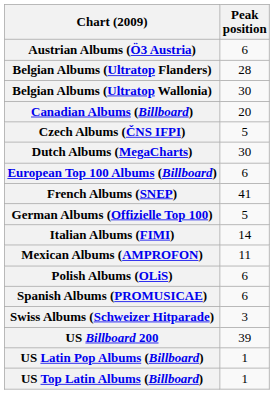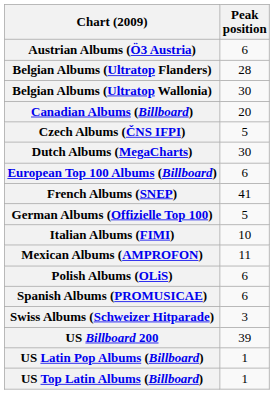 <table class="wikitable sortable plainrowheaders" style="text-align:center">
 <tr>
 <th scope="col">Chart (2009)</th>
 <th scope="col">Peak<br>position</th>
 </tr>
 <tr>
 <th scope="row">Austrian Albums (<a href='#'>Ö3 Austria</a>)</th>
 <td>6</td>
 </tr>
 <tr>
 <th scope="row">Belgian Albums (<a href='#'>Ultratop</a> Flanders)</th>
 <td>28</td>
 </tr>
 <tr>
 <th scope="row">Belgian Albums (<a href='#'>Ultratop</a> Wallonia)</th>
 <td>30</td>
 </tr>
 <tr>
 <th scope="row"><a href='#'>Canadian Albums</a> (<em><a href='#'>Billboard</a></em>)</th>
 <td>20</td>
 </tr>
 <tr>
 <th scope="row">Czech Albums (<a href='#'>ČNS IFPI</a>)</th>
 <td>5</td>
 </tr>
 <tr>
 <th scope="row">Dutch Albums (<a href='#'>MegaCharts</a>)</th>
 <td>30</td>
 </tr>
 <tr>
 <th scope="row"><a href='#'>European Top 100 Albums</a> (<em><a href='#'>Billboard</a></em>)</th>
 <td>6</td>
 </tr>
 <tr>
 <th scope="row">French Albums (<a href='#'>SNEP</a>)</th>
 <td>41</td>
 </tr>
 <tr>
 <th scope="row">German Albums (<a href='#'>Offizielle Top 100</a>)</th>
 <td>5</td>
 </tr>
 <tr>
 <th scope="row">Italian Albums (<a href='#'>FIMI</a>)</th>
-<td>14</td>
+<td>10</td>
 </tr>
 <tr>
 <th scope="row">Mexican Albums (<a href='#'>AMPROFON</a>)</th>
 <td>11</td>
 </tr>
 <tr>
 <th scope="row">Polish Albums (<a href='#'>OLiS</a>)</th>
 <td>6</td>
 </tr>
 <tr>
 <th scope="row">Spanish Albums (<a href='#'>PROMUSICAE</a>)</th>
 <td>6</td>
 </tr>
 <tr>
 <th scope="row">Swiss Albums (<a href='#'>Schweizer Hitparade</a>)</th>
 <td>3</td>
 </tr>
 <tr>
 <th scope="row">US <a href='#'><em>Billboard</em> 200</a></th>
 <td>39</td>
 </tr>
 <tr>
 <th scope="row">US <a href='#'>Latin Pop Albums</a> (<em><a href='#'>Billboard</a></em>)</th>
 <td>1</td>
 </tr>
 <tr>
 <th scope="row">US <a href='#'>Top Latin Albums</a> (<em><a href='#'>Billboard</a></em>)</th>
 <td>1</td>
 </tr>
 </table>
